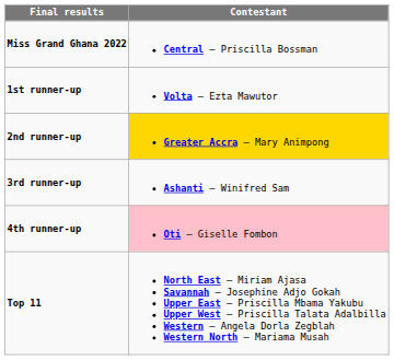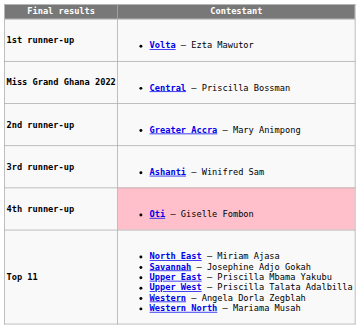 <table class="wikitable sortable" style="font-size: 90%;">
 <tr>
 <th style="background-color:#787878;color:#FFFFFF;">Final results</th>
 <th style="background-color:#787878;color:#FFFFFF;">Contestant</th>
 </tr>
 <tr>
+<td style="background:#lightblue;"><strong>1st runner-up</strong></td>
+<td style="background:#lightblue;"><br><ul><li><strong><a href='#'>Volta</a></strong> – Ezta Mawutor</li></ul></td>
+</tr>
+<tr>
 <td style="background:#lightblue;"><strong>Miss Grand Ghana 2022</strong></td>
 <td style="background:#lightblue;"><br><ul><li><strong><a href='#'>Central</a></strong> – Priscilla Bossman</li></ul></td>
 </tr>
 <tr>
-<td style="background:#lightblue;"><strong>1st runner-up</strong></td>
-<td style="background:#lightblue;"><br><ul><li><strong><a href='#'>Volta</a></strong> – Ezta Mawutor</li></ul></td>
-</tr>
-<tr>
 <td><strong>2nd runner-up</strong></td>
-<td style="background: gold;"><br><ul><li><strong><a href='#'>Greater Accra</a></strong> – Mary Animpong</li></ul></td>
+<td><br><ul><li><strong><a href='#'>Greater Accra</a></strong> – Mary Animpong</li></ul></td>
 </tr>
 <tr>
 <td><strong>3rd runner-up</strong></td>
 <td><br><ul><li><strong><a href='#'>Ashanti</a></strong> – Winifred Sam</li></ul></td>
 </tr>
 <tr>
 <td><strong>4th runner-up</strong></td>
 <td style="background: pink;"><br><ul><li><strong><a href='#'>Oti</a></strong> – Giselle Fombon</li></ul></td>
 </tr>
 <tr>
 <td><strong>Top 11</strong></td>
 <td><br><ul><li><strong><a href='#'>North East</a></strong> – Miriam Ajasa</li><li><strong><a href='#'>Savannah</a></strong> – Josephine Adjo Gokah</li><li><strong><a href='#'>Upper East</a></strong> – Priscilla Mbama Yakubu</li><li><strong><a href='#'>Upper West</a></strong> – Priscilla Talata Adalbilla</li><li><strong><a href='#'>Western</a></strong> – Angela Dorla Zegblah</li><li><strong><a href='#'>Western North</a></strong> – Mariama Musah</li></ul></td>
 </tr>
 </table>
